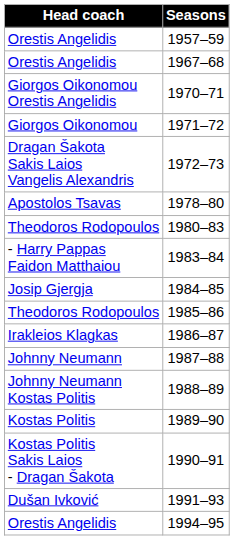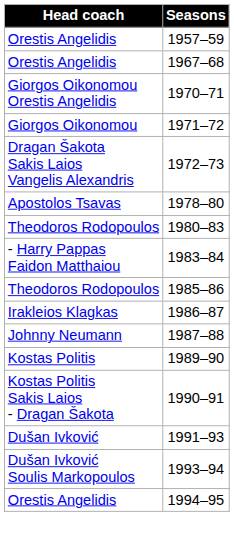 <table class="wikitable" style="text-align: left; background:white; color:black">
 <tr>
 <th style="color:white; background:black;">Head coach</th>
 <th style="color:white; background:black;">Seasons</th>
 </tr>
 <tr>
 <td align=left> <a href='#'>Orestis Angelidis</a></td>
 <td align=center>1957–59</td>
 </tr>
 <tr>
 <td align=left> <a href='#'>Orestis Angelidis</a></td>
 <td align=center>1967–68</td>
 </tr>
 <tr>
 <td align=left> <a href='#'>Giorgos Oikonomou</a><br> <a href='#'>Orestis Angelidis</a></td>
 <td align=center>1970–71</td>
 </tr>
 <tr>
 <td align=left> <a href='#'>Giorgos Oikonomou</a></td>
 <td align=center>1971–72</td>
 </tr>
 <tr>
 <td align=left> <a href='#'>Dragan Šakota</a><br> <a href='#'>Sakis Laios</a><br> <a href='#'>Vangelis Alexandris</a></td>
 <td align=center>1972–73</td>
 </tr>
 <tr>
 <td align=left> <a href='#'>Apostolos Tsavas</a></td>
 <td align=center>1978–80</td>
 </tr>
 <tr>
 <td align=left> <a href='#'>Theodoros Rodopoulos</a></td>
 <td align=center>1980–83</td>
 </tr>
 <tr>
 <td align=left>- <a href='#'>Harry Pappas</a><br> <a href='#'>Faidon Matthaiou</a></td>
 <td align=center>1983–84</td>
 </tr>
 <tr>
-<td align=left> <a href='#'>Josip Gjergja</a></td>
-<td align=center>1984–85</td>
-</tr>
-<tr>
 <td align=left> <a href='#'>Theodoros Rodopoulos</a></td>
 <td align=center>1985–86</td>
 </tr>
 <tr>
 <td align=left> <a href='#'>Irakleios Klagkas</a></td>
 <td align=center>1986–87</td>
 </tr>
 <tr>
 <td align=left> <a href='#'>Johnny Neumann</a></td>
 <td align=center>1987–88</td>
-</tr>
-<tr>
-<td align=left> <a href='#'>Johnny Neumann</a><br> <a href='#'>Kostas Politis</a></td>
-<td align=center>1988–89</td>
 </tr>
 <tr>
 <td align=left> <a href='#'>Kostas Politis</a></td>
 <td align=center>1989–90</td>
 </tr>
 <tr>
 <td align=left> <a href='#'>Kostas Politis</a><br> <a href='#'>Sakis Laios</a><br>- <a href='#'>Dragan Šakota</a></td>
 <td align=center>1990–91</td>
 </tr>
 <tr>
 <td align=left> <a href='#'>Dušan Ivković</a></td>
 <td align=center>1991–93</td>
 </tr>
 <tr>
+<td align=left> <a href='#'>Dušan Ivković</a><br> <a href='#'>Soulis Markopoulos</a></td>
+<td align=center>1993–94</td>
+</tr>
+<tr>
 <td align=left> <a href='#'>Orestis Angelidis</a></td>
 <td align=center>1994–95</td>
 </tr>
 </table>
